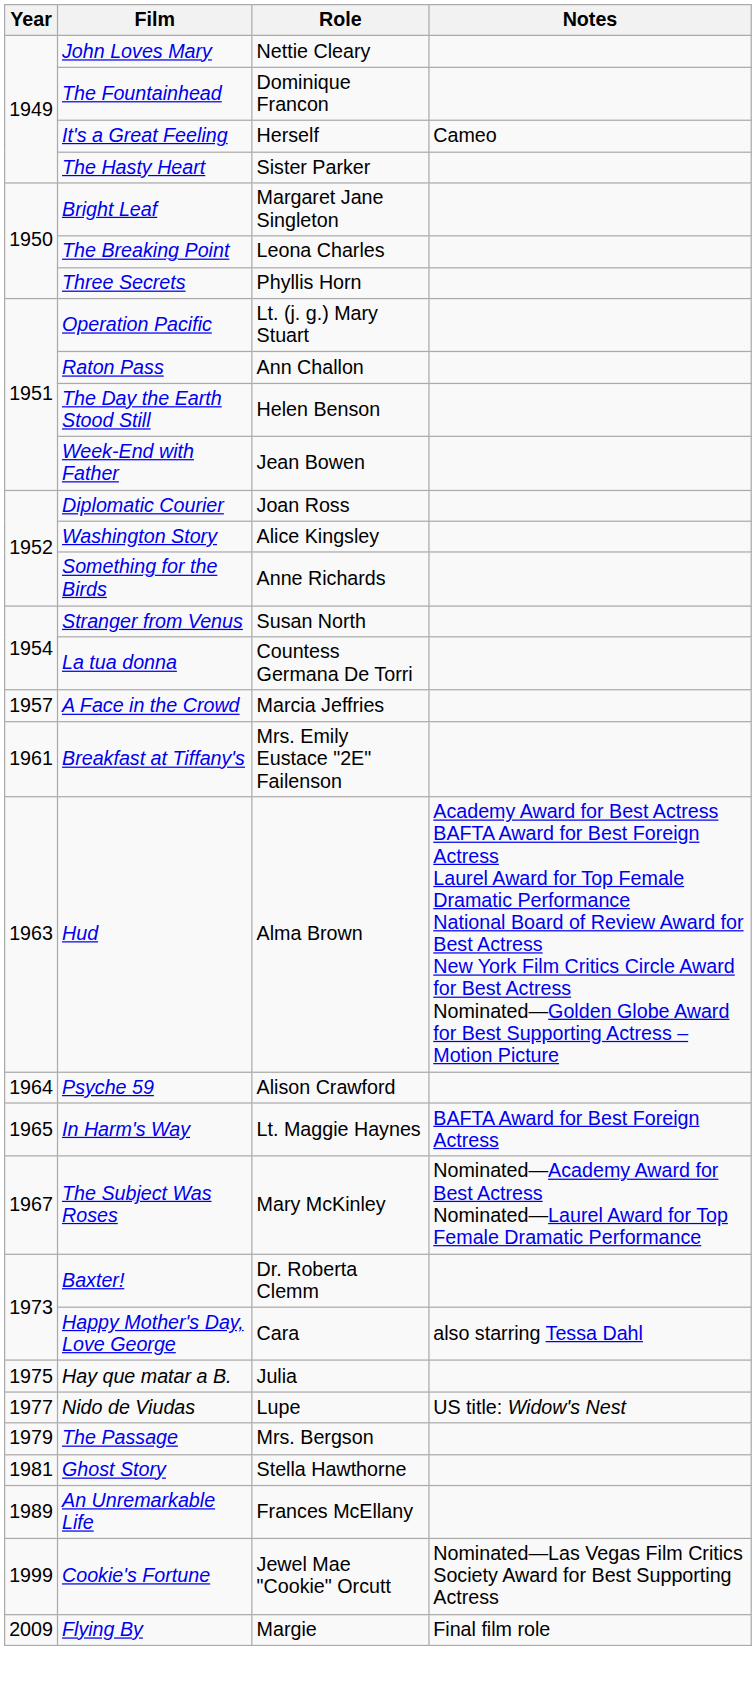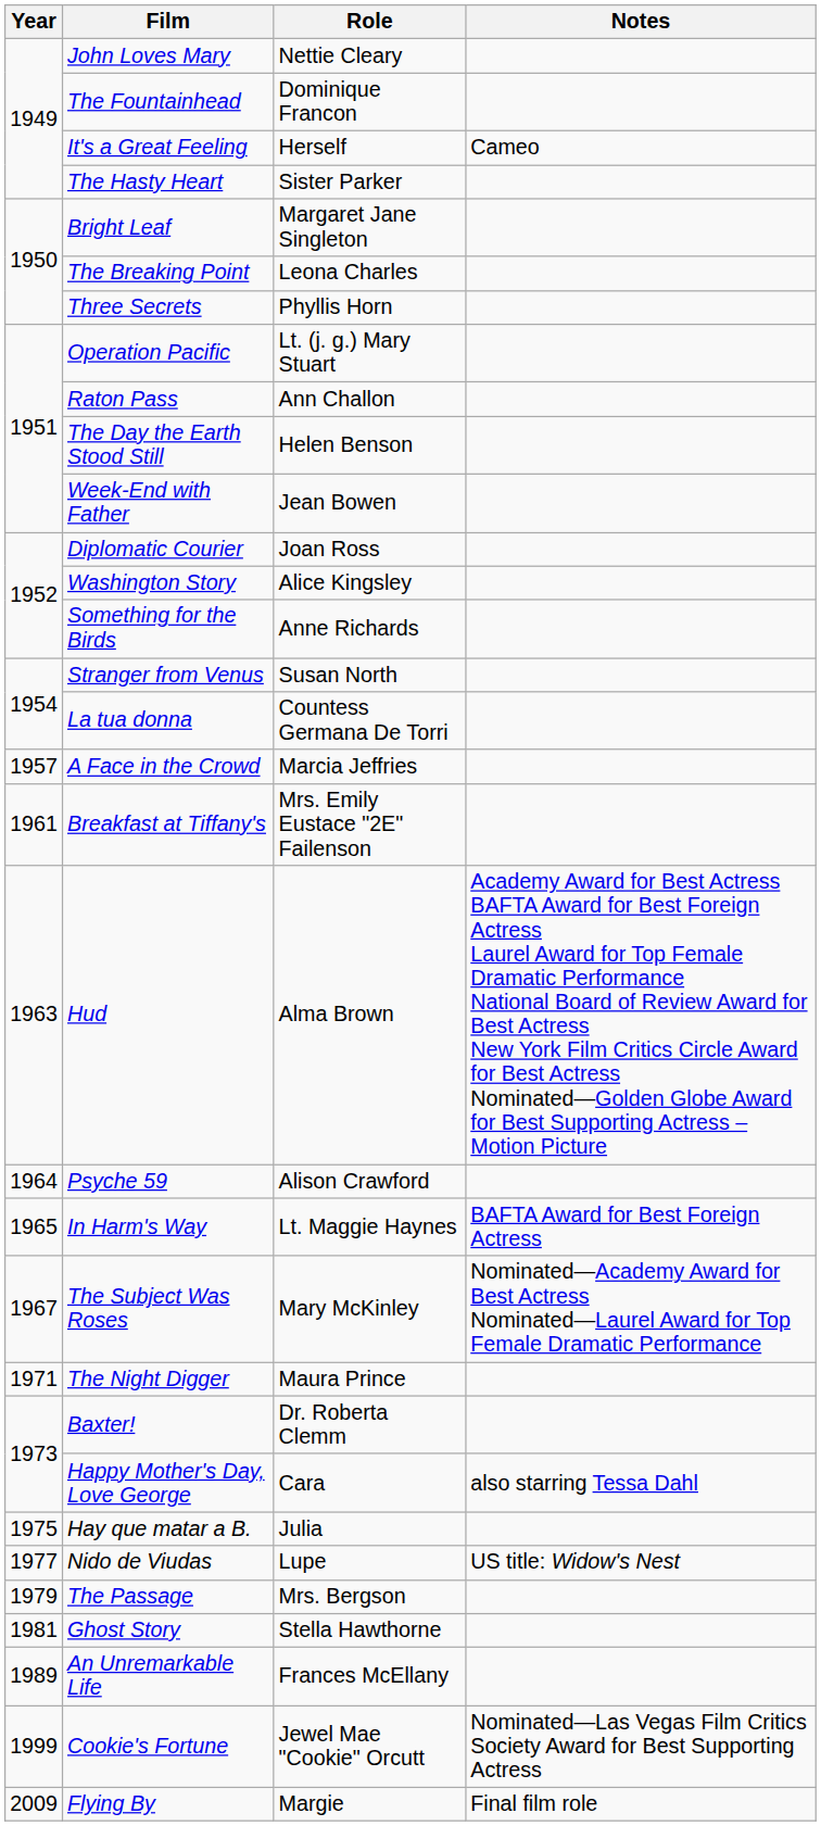 <table class="wikitable">
 <tr style="text-align:center;">
 <th>Year</th>
 <th>Film</th>
 <th>Role</th>
 <th>Notes</th>
 </tr>
 <tr>
 <td rowspan=4>1949</td>
 <td><em><a href='#'>John Loves Mary</a></em></td>
 <td>Nettie Cleary</td>
 <td></td>
 </tr>
 <tr>
 <td><em><a href='#'>The Fountainhead</a></em></td>
 <td>Dominique Francon</td>
 <td></td>
 </tr>
 <tr>
 <td><em><a href='#'>It's a Great Feeling</a></em></td>
 <td>Herself</td>
 <td>Cameo</td>
 </tr>
 <tr>
 <td><em><a href='#'>The Hasty Heart</a></em></td>
 <td>Sister Parker</td>
 <td></td>
 </tr>
 <tr>
 <td rowspan=3>1950</td>
 <td><em><a href='#'>Bright Leaf</a></em></td>
 <td>Margaret Jane Singleton</td>
 <td></td>
 </tr>
 <tr>
 <td><em><a href='#'>The Breaking Point</a></em></td>
 <td>Leona Charles</td>
 <td></td>
 </tr>
 <tr>
 <td><em><a href='#'>Three Secrets</a></em></td>
 <td>Phyllis Horn</td>
 <td></td>
 </tr>
 <tr>
 <td rowspan=4>1951</td>
 <td><em><a href='#'>Operation Pacific</a></em></td>
 <td>Lt. (j. g.) Mary Stuart</td>
 <td></td>
 </tr>
 <tr>
 <td><em><a href='#'>Raton Pass</a></em></td>
 <td>Ann Challon</td>
 <td></td>
 </tr>
 <tr>
 <td><em><a href='#'>The Day the Earth Stood Still</a></em></td>
 <td>Helen Benson</td>
 <td></td>
 </tr>
 <tr>
 <td><em><a href='#'>Week-End with Father</a></em></td>
 <td>Jean Bowen</td>
 <td></td>
 </tr>
 <tr>
 <td rowspan=3>1952</td>
 <td><em><a href='#'>Diplomatic Courier</a></em></td>
 <td>Joan Ross</td>
 <td></td>
 </tr>
 <tr>
 <td><em><a href='#'>Washington Story</a></em></td>
 <td>Alice Kingsley</td>
 <td></td>
 </tr>
 <tr>
 <td><em><a href='#'>Something for the Birds</a></em></td>
 <td>Anne Richards</td>
 <td></td>
 </tr>
 <tr>
 <td rowspan=2>1954</td>
 <td><em><a href='#'>Stranger from Venus</a></em></td>
 <td>Susan North</td>
 <td></td>
 </tr>
 <tr>
 <td><em><a href='#'>La tua donna</a></em></td>
 <td>Countess Germana De Torri</td>
 <td></td>
 </tr>
 <tr>
 <td>1957</td>
 <td><em><a href='#'>A Face in the Crowd</a></em></td>
 <td>Marcia Jeffries</td>
 <td></td>
 </tr>
 <tr>
 <td>1961</td>
 <td><em><a href='#'>Breakfast at Tiffany's</a></em></td>
 <td>Mrs. Emily Eustace "2E" Failenson</td>
 <td></td>
 </tr>
 <tr>
 <td>1963</td>
 <td><em><a href='#'>Hud</a></em></td>
 <td>Alma Brown</td>
 <td><a href='#'>Academy Award for Best Actress</a><br><a href='#'>BAFTA Award for Best Foreign Actress</a><br><a href='#'>Laurel Award for Top Female Dramatic Performance</a><br><a href='#'>National Board of Review Award for Best Actress</a><br><a href='#'>New York Film Critics Circle Award for Best Actress</a><br>Nominated—<a href='#'>Golden Globe Award for Best Supporting Actress – Motion Picture</a></td>
 </tr>
 <tr>
 <td>1964</td>
 <td><em><a href='#'>Psyche 59</a></em></td>
 <td>Alison Crawford</td>
 <td></td>
 </tr>
 <tr>
 <td>1965</td>
 <td><em><a href='#'>In Harm's Way</a></em></td>
 <td>Lt. Maggie Haynes</td>
 <td><a href='#'>BAFTA Award for Best Foreign Actress</a></td>
 </tr>
 <tr>
 <td>1967</td>
 <td><em><a href='#'>The Subject Was Roses</a></em></td>
 <td>Mary McKinley</td>
 <td>Nominated—<a href='#'>Academy Award for Best Actress</a><br>Nominated—<a href='#'>Laurel Award for Top Female Dramatic Performance</a></td>
 </tr>
 <tr>
+<td>1971</td>
+<td><em><a href='#'>The Night Digger</a></em></td>
+<td>Maura Prince</td>
+<td></td>
+</tr>
+<tr>
 <td rowspan=2>1973</td>
 <td><em><a href='#'>Baxter!</a></em></td>
 <td>Dr. Roberta Clemm</td>
 <td></td>
 </tr>
 <tr>
 <td><em><a href='#'>Happy Mother's Day, Love George</a></em></td>
 <td>Cara</td>
 <td>also starring <a href='#'>Tessa Dahl</a></td>
 </tr>
 <tr>
 <td>1975</td>
 <td><em>Hay que matar a B.</em></td>
 <td>Julia</td>
 <td></td>
 </tr>
 <tr>
 <td>1977</td>
 <td><em>Nido de Viudas</em></td>
 <td>Lupe</td>
 <td>US title: <em>Widow's Nest</em></td>
 </tr>
 <tr>
 <td>1979</td>
 <td><em><a href='#'>The Passage</a></em></td>
 <td>Mrs. Bergson</td>
 <td></td>
 </tr>
 <tr>
 <td>1981</td>
 <td><em><a href='#'>Ghost Story</a></em></td>
 <td>Stella Hawthorne</td>
 <td></td>
 </tr>
 <tr>
 <td>1989</td>
 <td><em><a href='#'>An Unremarkable Life</a></em></td>
 <td>Frances McEllany</td>
 <td></td>
 </tr>
 <tr>
 <td>1999</td>
 <td><em><a href='#'>Cookie's Fortune</a></em></td>
 <td>Jewel Mae "Cookie" Orcutt</td>
 <td>Nominated—Las Vegas Film Critics Society Award for Best Supporting Actress</td>
 </tr>
 <tr>
 <td>2009</td>
 <td><em><a href='#'>Flying By</a></em></td>
 <td>Margie</td>
 <td>Final film role</td>
 </tr>
 </table>
